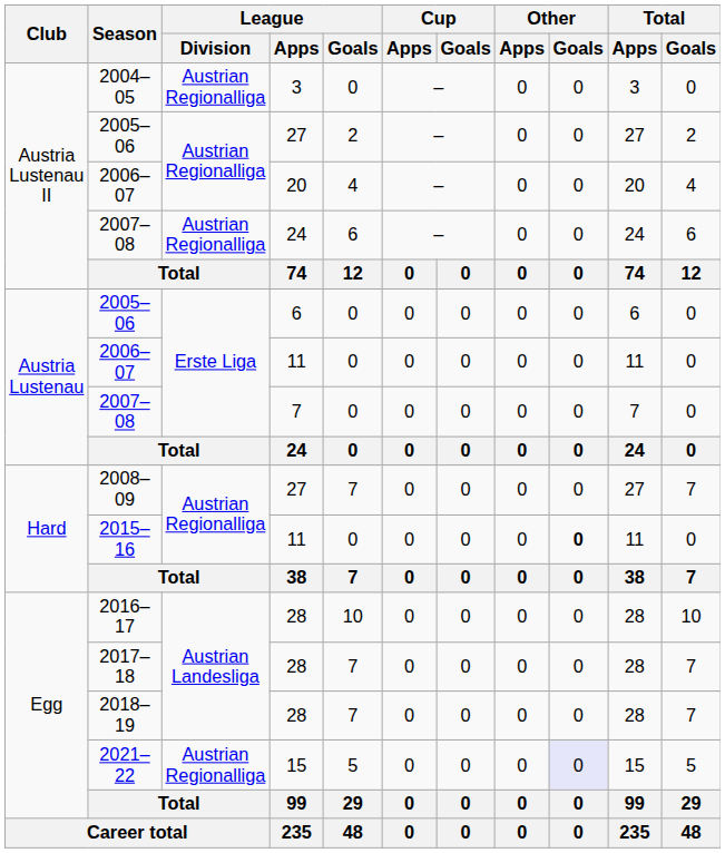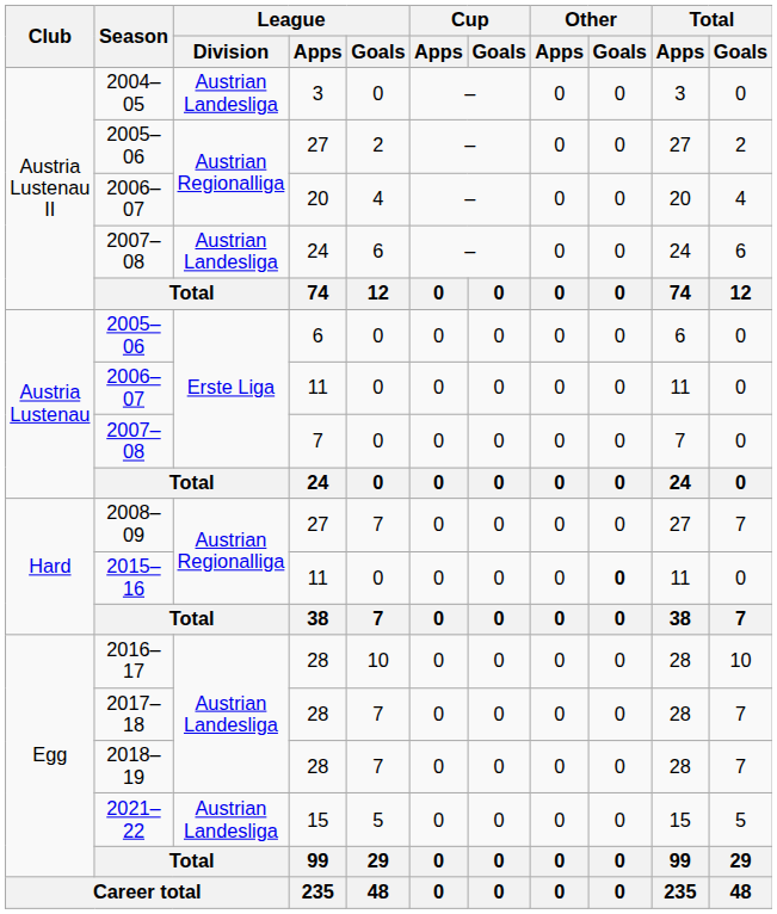 <table class="wikitable" style="text-align: center">
 <tr>
 <th rowspan="2">Club</th>
 <th rowspan="2">Season</th>
 <th colspan="3">League</th>
 <th colspan="2">Cup</th>
 <th colspan="2">Other</th>
 <th colspan="2">Total</th>
 </tr>
 <tr>
 <th>Division</th>
 <th>Apps</th>
 <th>Goals</th>
 <th>Apps</th>
 <th>Goals</th>
 <th>Apps</th>
 <th>Goals</th>
 <th>Apps</th>
 <th>Goals</th>
 </tr>
 <tr>
 <td rowspan="5">Austria Lustenau II</td>
 <td>2004–05</td>
-<td><a href='#'>Austrian Regionalliga</a></td>
+<td><a href='#'>Austrian Landesliga</a></td>
 <td>3</td>
 <td>0</td>
 <td colspan="2">–</td>
 <td>0</td>
 <td>0</td>
 <td>3</td>
 <td>0</td>
 </tr>
 <tr>
 <td>2005–06</td>
 <td rowspan="2"><a href='#'>Austrian Regionalliga</a></td>
 <td>27</td>
 <td>2</td>
 <td colspan="2">–</td>
 <td>0</td>
 <td>0</td>
 <td>27</td>
 <td>2</td>
 </tr>
 <tr>
 <td>2006–07</td>
 <td>20</td>
 <td>4</td>
 <td colspan="2">–</td>
 <td>0</td>
 <td>0</td>
 <td>20</td>
 <td>4</td>
 </tr>
 <tr>
 <td>2007–08</td>
-<td><a href='#'>Austrian Regionalliga</a></td>
+<td><a href='#'>Austrian Landesliga</a></td>
 <td>24</td>
 <td>6</td>
 <td colspan="2">–</td>
 <td>0</td>
 <td>0</td>
 <td>24</td>
 <td>6</td>
 </tr>
 <tr>
 <th colspan="2"><strong>Total</strong></th>
 <th>74</th>
 <th>12</th>
 <th>0</th>
 <th>0</th>
 <th>0</th>
 <th>0</th>
 <th>74</th>
 <th>12</th>
 </tr>
 <tr>
 <td rowspan="4"><a href='#'>Austria Lustenau</a></td>
 <td><a href='#'>2005–06</a></td>
 <td rowspan="3"><a href='#'>Erste Liga</a></td>
 <td>6</td>
 <td>0</td>
 <td>0</td>
 <td>0</td>
 <td>0</td>
 <td>0</td>
 <td>6</td>
 <td>0</td>
 </tr>
 <tr>
 <td><a href='#'>2006–07</a></td>
 <td>11</td>
 <td>0</td>
 <td>0</td>
 <td>0</td>
 <td>0</td>
 <td>0</td>
 <td>11</td>
 <td>0</td>
 </tr>
 <tr>
 <td><a href='#'>2007–08</a></td>
 <td>7</td>
 <td>0</td>
 <td>0</td>
 <td>0</td>
 <td>0</td>
 <td>0</td>
 <td>7</td>
 <td>0</td>
 </tr>
 <tr>
 <th colspan="2"><strong>Total</strong></th>
 <th>24</th>
 <th>0</th>
 <th>0</th>
 <th>0</th>
 <th>0</th>
 <th>0</th>
 <th>24</th>
 <th>0</th>
 </tr>
 <tr>
 <td rowspan="3"><a href='#'>Hard</a></td>
 <td>2008–09</td>
 <td rowspan="2"><a href='#'>Austrian Regionalliga</a></td>
 <td>27</td>
 <td>7</td>
 <td>0</td>
 <td>0</td>
 <td>0</td>
 <td>0</td>
 <td>27</td>
 <td>7</td>
 </tr>
 <tr>
 <td><a href='#'>2015–16</a></td>
 <td>11</td>
 <td>0</td>
 <td>0</td>
 <td>0</td>
 <td>0</td>
 <td><strong>0</strong></td>
 <td>11</td>
 <td>0</td>
 </tr>
 <tr>
 <th colspan="2"><strong>Total</strong></th>
 <th>38</th>
 <th>7</th>
 <th>0</th>
 <th>0</th>
 <th>0</th>
 <th>0</th>
 <th>38</th>
 <th>7</th>
 </tr>
 <tr>
 <td rowspan="5">Egg</td>
 <td>2016–17</td>
 <td rowspan="3"><a href='#'>Austrian Landesliga</a></td>
 <td>28</td>
 <td>10</td>
 <td>0</td>
 <td>0</td>
 <td>0</td>
 <td>0</td>
 <td>28</td>
 <td>10</td>
 </tr>
 <tr>
 <td>2017–18</td>
 <td>28</td>
 <td>7</td>
 <td>0</td>
 <td>0</td>
 <td>0</td>
 <td>0</td>
 <td>28</td>
 <td>7</td>
 </tr>
 <tr>
 <td>2018–19</td>
 <td>28</td>
 <td>7</td>
 <td>0</td>
 <td>0</td>
 <td>0</td>
 <td>0</td>
 <td>28</td>
 <td>7</td>
 </tr>
 <tr>
 <td><a href='#'>2021–22</a></td>
-<td><a href='#'>Austrian Regionalliga</a></td>
+<td><a href='#'>Austrian Landesliga</a></td>
 <td>15</td>
 <td>5</td>
 <td>0</td>
 <td>0</td>
 <td>0</td>
-<td style="background: lavender;">0</td>
+<td>0</td>
 <td>15</td>
 <td>5</td>
 </tr>
 <tr>
 <th colspan="2"><strong>Total</strong></th>
 <th>99</th>
 <th>29</th>
 <th>0</th>
 <th>0</th>
 <th>0</th>
 <th>0</th>
 <th>99</th>
 <th>29</th>
 </tr>
 <tr>
 <th colspan="3"><strong>Career total</strong></th>
 <th>235</th>
 <th>48</th>
 <th>0</th>
 <th>0</th>
 <th>0</th>
 <th>0</th>
 <th>235</th>
 <th>48</th>
 </tr>
 </table>
